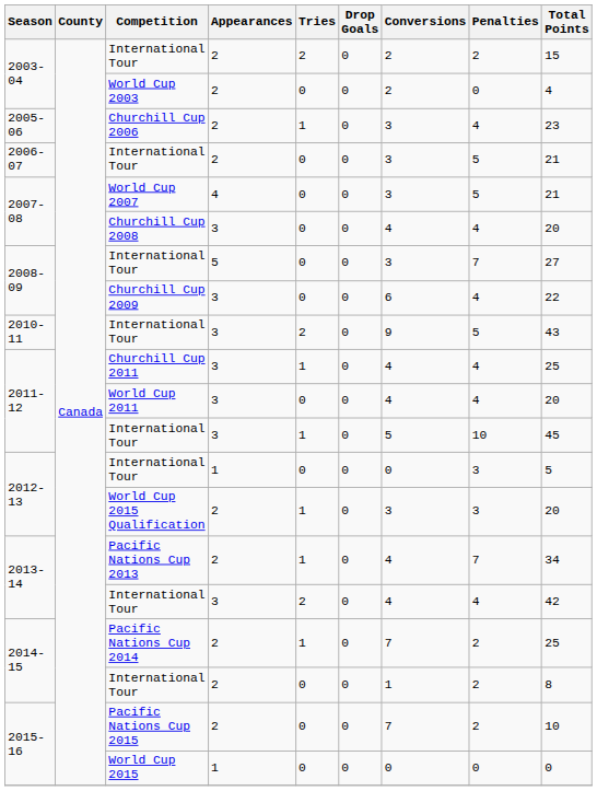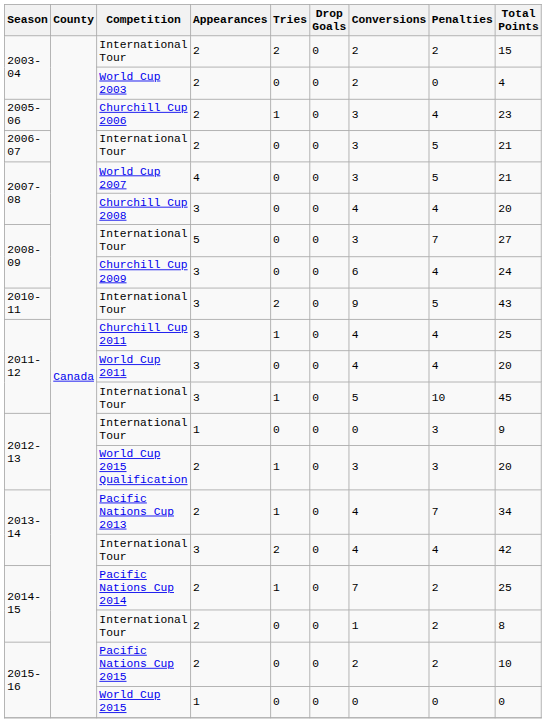 <table class="wikitable sortable">
 <tr>
 <th>Season</th>
 <th>County</th>
 <th>Competition</th>
 <th>Appearances</th>
 <th>Tries</th>
 <th>Drop Goals</th>
 <th>Conversions</th>
 <th>Penalties</th>
 <th>Total Points</th>
 </tr>
 <tr>
 <td rowspan=2>2003-04</td>
 <td rowspan=20><a href='#'>Canada</a></td>
 <td>International Tour</td>
 <td>2</td>
 <td>2</td>
 <td>0</td>
 <td>2</td>
 <td>2</td>
 <td>15</td>
 </tr>
 <tr>
 <td><a href='#'>World Cup 2003</a></td>
 <td>2</td>
 <td>0</td>
 <td>0</td>
 <td>2</td>
 <td>0</td>
 <td>4</td>
 </tr>
 <tr>
 <td>2005-06</td>
 <td><a href='#'>Churchill Cup 2006</a></td>
 <td>2</td>
 <td>1</td>
 <td>0</td>
 <td>3</td>
 <td>4</td>
 <td>23</td>
 </tr>
 <tr>
 <td>2006-07</td>
 <td>International Tour</td>
 <td>2</td>
 <td>0</td>
 <td>0</td>
 <td>3</td>
 <td>5</td>
 <td>21</td>
 </tr>
 <tr>
 <td rowspan=2>2007-08</td>
 <td><a href='#'>World Cup 2007</a></td>
 <td>4</td>
 <td>0</td>
 <td>0</td>
 <td>3</td>
 <td>5</td>
 <td>21</td>
 </tr>
 <tr>
 <td><a href='#'>Churchill Cup 2008</a></td>
 <td>3</td>
 <td>0</td>
 <td>0</td>
 <td>4</td>
 <td>4</td>
 <td>20</td>
 </tr>
 <tr>
 <td rowspan=2>2008-09</td>
 <td>International Tour</td>
 <td>5</td>
 <td>0</td>
 <td>0</td>
 <td>3</td>
 <td>7</td>
 <td>27</td>
 </tr>
 <tr>
 <td><a href='#'>Churchill Cup 2009</a></td>
 <td>3</td>
 <td>0</td>
 <td>0</td>
 <td>6</td>
 <td>4</td>
-<td>22</td>
+<td>24</td>
 </tr>
 <tr>
 <td>2010-11</td>
 <td>International Tour</td>
 <td>3</td>
 <td>2</td>
 <td>0</td>
 <td>9</td>
 <td>5</td>
 <td>43</td>
 </tr>
 <tr>
 <td rowspan=3>2011-12</td>
 <td><a href='#'>Churchill Cup 2011</a></td>
 <td>3</td>
 <td>1</td>
 <td>0</td>
 <td>4</td>
 <td>4</td>
 <td>25</td>
 </tr>
 <tr>
 <td><a href='#'>World Cup 2011</a></td>
 <td>3</td>
 <td>0</td>
 <td>0</td>
 <td>4</td>
 <td>4</td>
 <td>20</td>
 </tr>
 <tr>
 <td>International Tour</td>
 <td>3</td>
 <td>1</td>
 <td>0</td>
 <td>5</td>
 <td>10</td>
 <td>45</td>
 </tr>
 <tr>
 <td rowspan=2>2012-13</td>
 <td>International Tour</td>
 <td>1</td>
 <td>0</td>
 <td>0</td>
 <td>0</td>
 <td>3</td>
-<td>5</td>
+<td>9</td>
 </tr>
 <tr>
 <td><a href='#'>World Cup 2015 Qualification</a></td>
 <td>2</td>
 <td>1</td>
 <td>0</td>
 <td>3</td>
 <td>3</td>
 <td>20</td>
 </tr>
 <tr>
 <td rowspan=2>2013-14</td>
 <td><a href='#'>Pacific Nations Cup 2013</a></td>
 <td>2</td>
 <td>1</td>
 <td>0</td>
 <td>4</td>
 <td>7</td>
 <td>34</td>
 </tr>
 <tr>
 <td>International Tour</td>
 <td>3</td>
 <td>2</td>
 <td>0</td>
 <td>4</td>
 <td>4</td>
 <td>42</td>
 </tr>
 <tr>
 <td rowspan=2>2014-15</td>
 <td><a href='#'>Pacific Nations Cup 2014</a></td>
 <td>2</td>
 <td>1</td>
 <td>0</td>
 <td>7</td>
 <td>2</td>
 <td>25</td>
 </tr>
 <tr>
 <td>International Tour</td>
 <td>2</td>
 <td>0</td>
 <td>0</td>
 <td>1</td>
 <td>2</td>
 <td>8</td>
 </tr>
 <tr>
 <td rowspan=2>2015-16</td>
 <td><a href='#'>Pacific Nations Cup 2015</a></td>
 <td>2</td>
 <td>0</td>
 <td>0</td>
-<td>7</td>
+<td>2</td>
 <td>2</td>
 <td>10</td>
 </tr>
 <tr>
 <td><a href='#'>World Cup 2015</a></td>
 <td>1</td>
 <td>0</td>
 <td>0</td>
 <td>0</td>
 <td>0</td>
 <td>0</td>
 </tr>
 <tr>
 </tr>
 </table>
